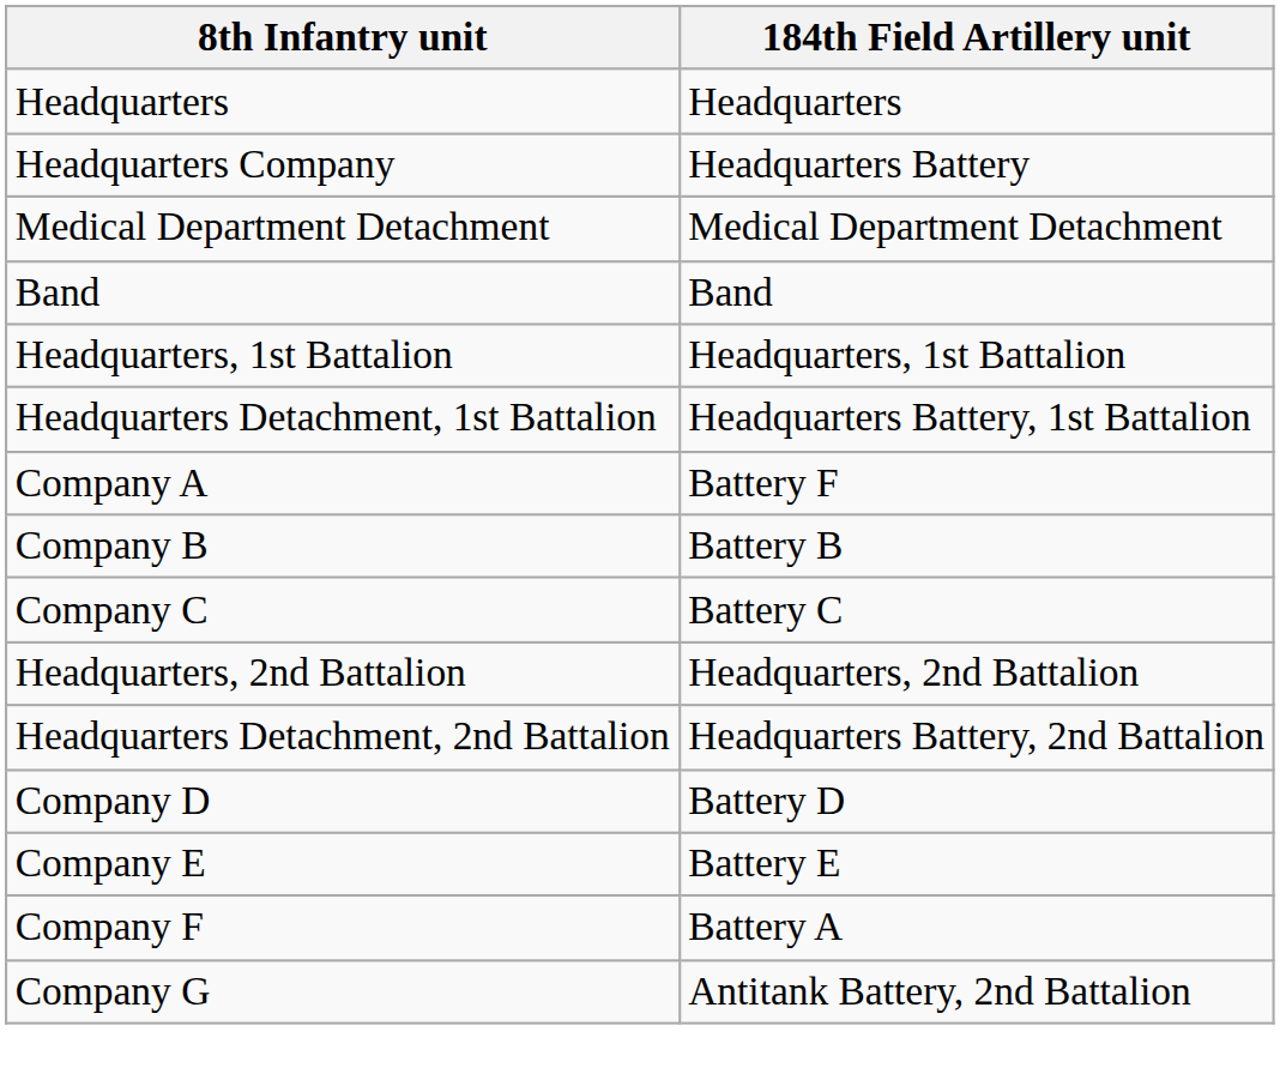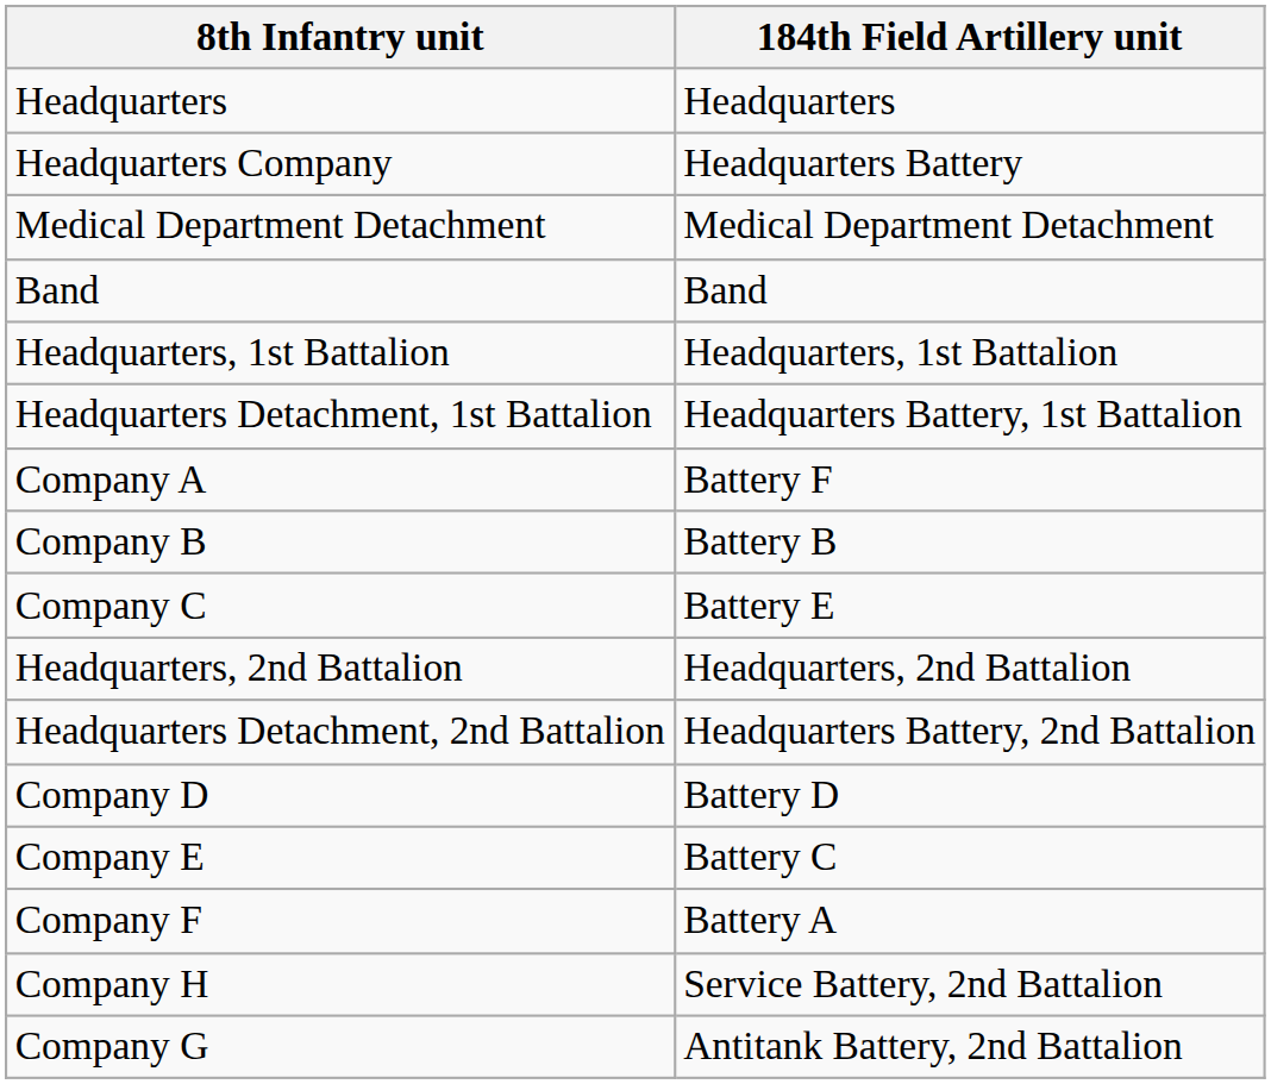 <table class="wikitable">
 <tr>
 <th>8th Infantry unit</th>
 <th>184th Field Artillery unit</th>
 </tr>
 <tr>
 <td>Headquarters</td>
 <td>Headquarters</td>
 </tr>
 <tr>
 <td>Headquarters Company</td>
 <td>Headquarters Battery</td>
 </tr>
 <tr>
 <td>Medical Department Detachment</td>
 <td>Medical Department Detachment</td>
 </tr>
 <tr>
 <td>Band</td>
 <td>Band</td>
 </tr>
 <tr>
 <td>Headquarters, 1st Battalion</td>
 <td>Headquarters, 1st Battalion</td>
 </tr>
 <tr>
 <td>Headquarters Detachment, 1st Battalion</td>
 <td>Headquarters Battery, 1st Battalion</td>
 </tr>
 <tr>
 <td>Company A</td>
 <td>Battery F</td>
 </tr>
 <tr>
 <td>Company B</td>
 <td>Battery B</td>
 </tr>
 <tr>
 <td>Company C</td>
-<td>Battery C</td>
+<td>Battery E</td>
 </tr>
 <tr>
 <td>Headquarters, 2nd Battalion</td>
 <td>Headquarters, 2nd Battalion</td>
 </tr>
 <tr>
 <td>Headquarters Detachment, 2nd Battalion</td>
 <td>Headquarters Battery, 2nd Battalion</td>
 </tr>
 <tr>
 <td>Company D</td>
 <td>Battery D</td>
 </tr>
 <tr>
 <td>Company E</td>
-<td>Battery E</td>
+<td>Battery C</td>
 </tr>
 <tr>
 <td>Company F</td>
 <td>Battery A</td>
 </tr>
 <tr>
+<td>Company H</td>
+<td>Service Battery, 2nd Battalion</td>
+</tr>
+<tr>
 <td>Company G</td>
 <td>Antitank Battery, 2nd Battalion</td>
 </tr>
 </table>
